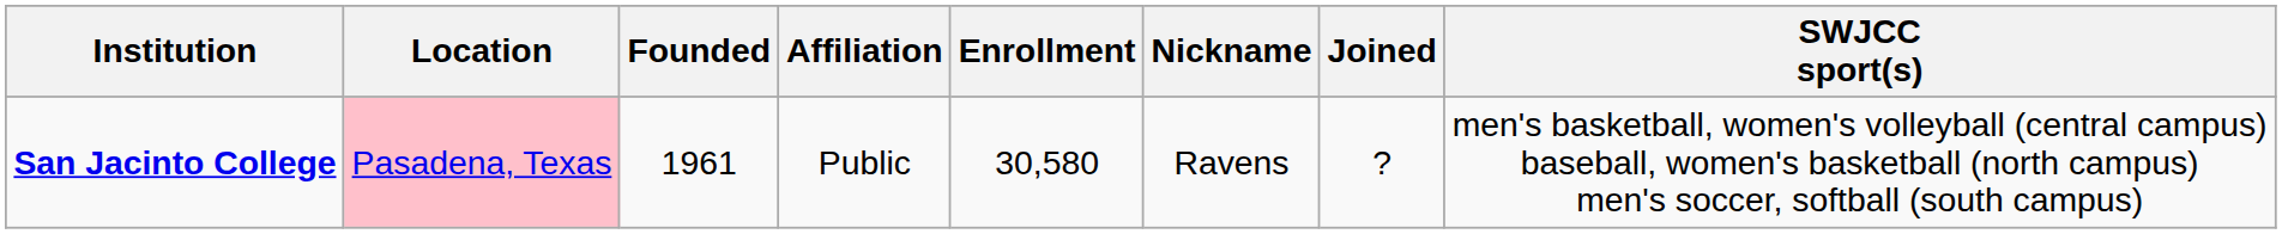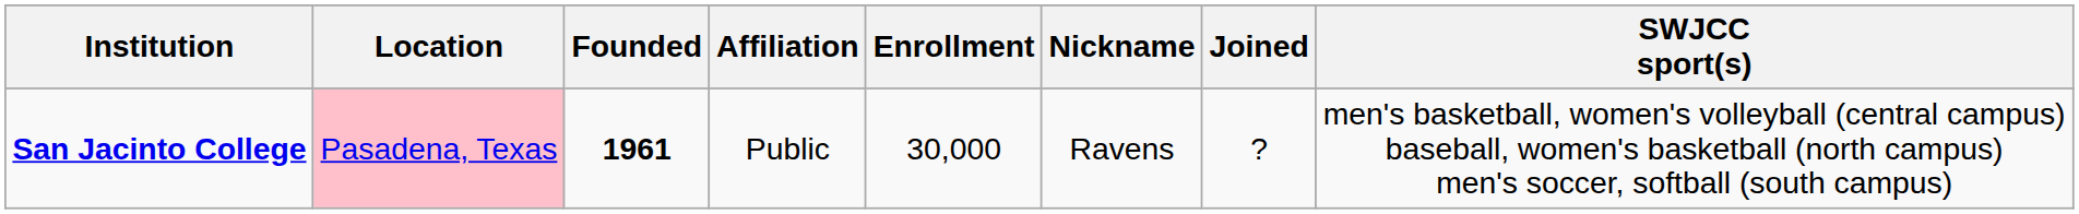 <table class="wikitable sortable" style="text-align:center;">
 <tr>
 <th>Institution</th>
 <th>Location</th>
 <th>Founded</th>
 <th>Affiliation</th>
 <th>Enrollment</th>
 <th>Nickname</th>
 <th>Joined</th>
 <th>SWJCC<br>sport(s)</th>
 </tr>
 <tr>
 <td><strong><a href='#'>San Jacinto College</a></strong></td>
 <td style="background: pink;"><a href='#'>Pasadena, Texas</a></td>
-<td>1961</td>
+<td><strong>1961</strong></td>
 <td>Public</td>
-<td>30,580</td>
+<td>30,000</td>
 <td>Ravens</td>
 <td>?</td>
 <td>men's basketball, women's volleyball (central campus)<br> baseball, women's basketball (north campus)<br>men's soccer, softball (south campus)</td>
 </tr>
 </table>
